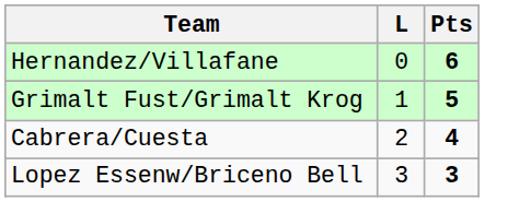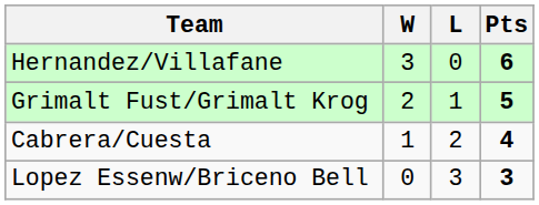 <table class="wikitable" style="text-align:center;">
 <tr>
 <th width=200>Team</th>
+<th width=20>W</th>
 <th width=20>L</th>
 <th width=20>Pts</th>
 </tr>
 <tr bgcolor="#ccffcc">
 <td align="left"> Hernandez/Villafane</td>
+<td>3</td>
 <td>0</td>
 <td><strong>6</strong></td>
 </tr>
 <tr bgcolor="#ccffcc">
 <td align="left"> Grimalt Fust/Grimalt Krog</td>
+<td>2</td>
 <td>1</td>
 <td><strong>5</strong></td>
 </tr>
 <tr>
 <td align="left"> Cabrera/Cuesta</td>
+<td>1</td>
 <td>2</td>
 <td><strong>4</strong></td>
 </tr>
 <tr>
 <td align="left"> Lopez Essenw/Briceno Bell</td>
+<td>0</td>
 <td>3</td>
 <td><strong>3</strong></td>
 </tr>
 </table>
